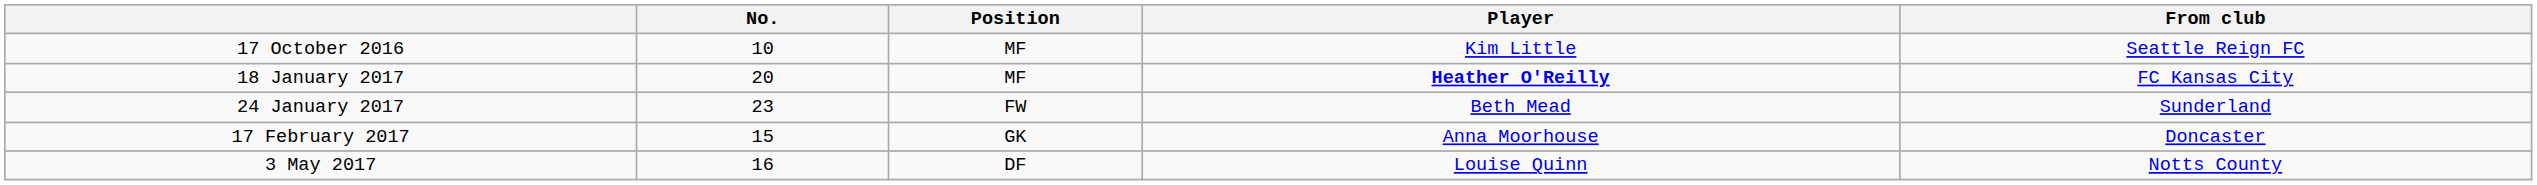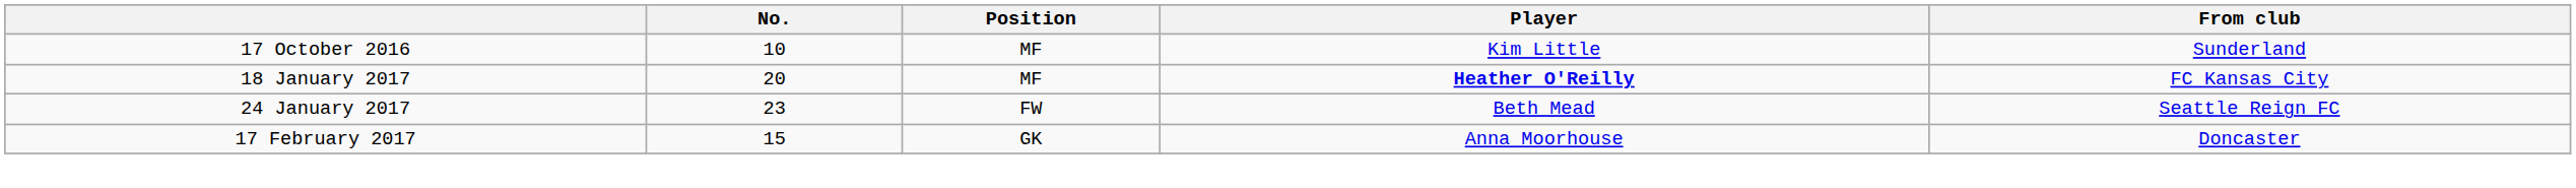 <table class="wikitable sortable" style="width:95%; text-align:center; font-size:85%; text-align:center;">
 <tr>
 <th width="25%"></th>
 <th width="10%">No.</th>
 <th width="10%">Position</th>
 <th>Player</th>
 <th width="25%">From club</th>
 </tr>
 <tr>
 <td>17 October 2016</td>
 <td>10</td>
 <td>MF</td>
 <td> <a href='#'>Kim Little</a></td>
-<td> <a href='#'>Seattle Reign FC</a></td>
+<td> <a href='#'>Sunderland</a></td>
 </tr>
 <tr>
 <td>18 January 2017</td>
 <td>20</td>
 <td>MF</td>
 <td><strong> <a href='#'>Heather O'Reilly</a></strong></td>
 <td> <a href='#'>FC Kansas City</a></td>
 </tr>
 <tr>
 <td>24 January 2017</td>
 <td>23</td>
 <td>FW</td>
 <td> <a href='#'>Beth Mead</a></td>
-<td> <a href='#'>Sunderland</a></td>
+<td> <a href='#'>Seattle Reign FC</a></td>
 </tr>
 <tr>
 <td>17 February 2017</td>
 <td>15</td>
 <td>GK</td>
 <td> <a href='#'>Anna Moorhouse</a></td>
 <td> <a href='#'>Doncaster</a></td>
 </tr>
-<tr>
-<td>3 May 2017</td>
-<td>16</td>
-<td>DF</td>
-<td> <a href='#'>Louise Quinn</a></td>
-<td> <a href='#'>Notts County</a></td>
-</tr>
 </table>
